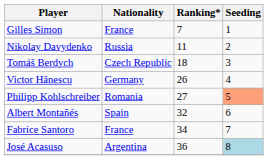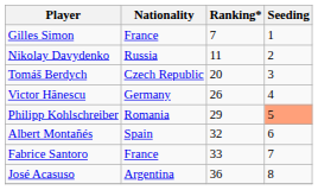 <table class="wikitable" border="1">
 <tr>
 <th>Player</th>
 <th>Nationality</th>
 <th>Ranking*</th>
 <th>Seeding</th>
 </tr>
 <tr>
 <td><a href='#'>Gilles Simon</a></td>
 <td>  <a href='#'>France</a></td>
 <td>7</td>
 <td>1</td>
 </tr>
 <tr>
 <td><a href='#'>Nikolay Davydenko</a></td>
 <td> <a href='#'>Russia</a></td>
 <td>11</td>
 <td>2</td>
 </tr>
 <tr>
 <td><a href='#'>Tomáš Berdych</a></td>
 <td>  <a href='#'>Czech Republic</a></td>
-<td>18</td>
+<td>20</td>
 <td>3</td>
 </tr>
 <tr>
 <td><a href='#'>Victor Hănescu</a></td>
 <td>  <a href='#'>Germany</a></td>
 <td>26</td>
 <td>4</td>
 </tr>
 <tr>
 <td><a href='#'>Philipp Kohlschreiber</a></td>
 <td> <a href='#'>Romania</a></td>
-<td>27</td>
+<td>29</td>
 <td style="background: lightsalmon;">5</td>
 </tr>
 <tr>
 <td><a href='#'>Albert Montañés</a></td>
 <td> <a href='#'>Spain</a></td>
 <td>32</td>
 <td>6</td>
 </tr>
 <tr>
 <td><a href='#'>Fabrice Santoro</a></td>
 <td>  <a href='#'>France</a></td>
-<td>34</td>
+<td>33</td>
 <td>7</td>
 </tr>
 <tr>
 <td><a href='#'>José Acasuso</a></td>
 <td>  <a href='#'>Argentina</a></td>
 <td>36</td>
-<td style="background: lightblue;">8</td>
+<td>8</td>
 </tr>
 <tr>
 </tr>
 </table>
